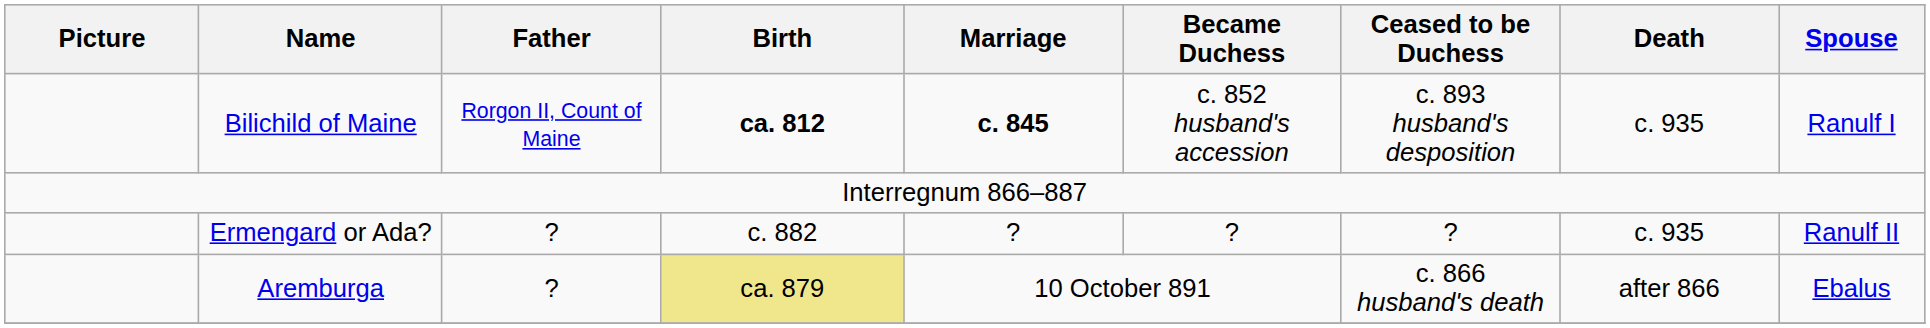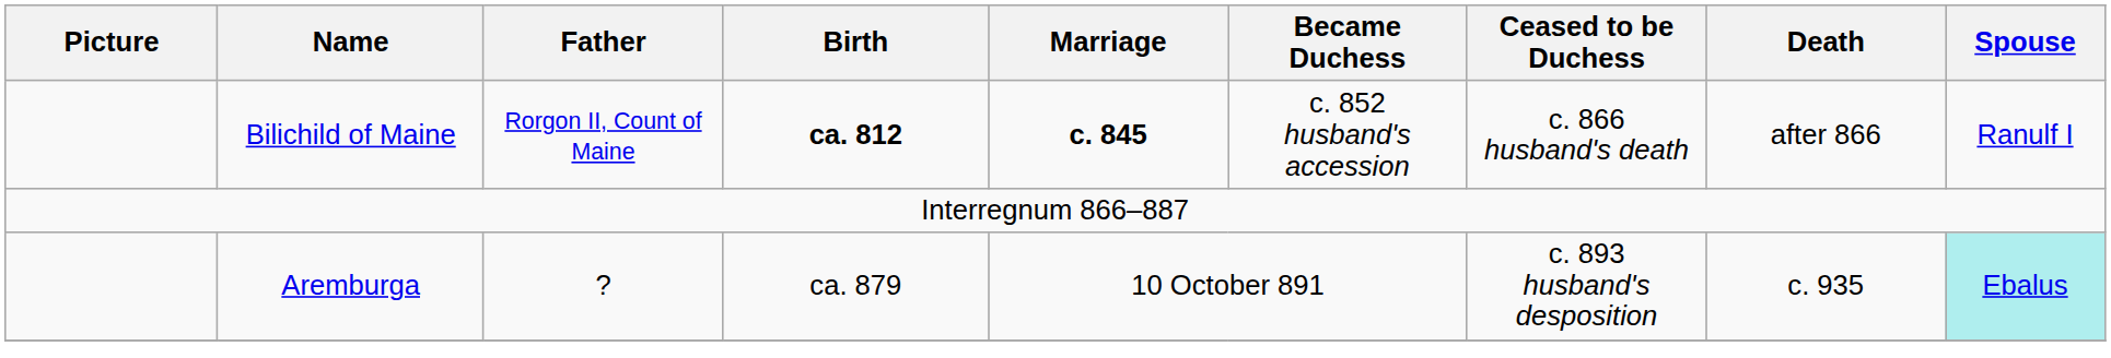 <table width=95% class="wikitable">
 <tr>
 <th width = "8%">Picture</th>
 <th width = "10%">Name</th>
 <th width = "9%">Father</th>
 <th width = "10%">Birth</th>
 <th width = "9%">Marriage</th>
 <th width = "9%">Became Duchess</th>
 <th width = "9%">Ceased to be Duchess</th>
 <th width = "9%">Death</th>
 <th width = "6%"><a href='#'>Spouse</a></th>
 </tr>
 <tr>
 <td align="center"></td>
 <td align="center"><a href='#'>Bilichild of Maine</a></td>
 <td align="center"><small><a href='#'>Rorgon II, Count of Maine</a></small></td>
 <td align="center"><strong>ca. 812</strong></td>
 <td align="center"><strong>c. 845</strong></td>
 <td align="center">c. 852 <br><em>husband's accession</em></td>
-<td align="center">c. 893<br><em>husband's desposition</em></td>
-<td align="center">c. 935</td>
+<td align="center">c. 866<br><em>husband's death</em></td>
+<td align="center">after 866</td>
 <td align="center"><a href='#'>Ranulf I</a></td>
 </tr>
 <tr>
 <td align="center" colspan="9">Interregnum 866–887</td>
 </tr>
 <tr>
 <td align="center"></td>
-<td align="center"><a href='#'>Ermengard</a> or Ada?</td>
-<td align="center">?</td>
-<td align="center">c. 882</td>
-<td align="center">?</td>
-<td align="center">?</td>
-<td align="center">?</td>
-<td align="center">c. 935</td>
-<td align="center"><a href='#'>Ranulf II</a></td>
-</tr>
-<tr>
-<td align="center"></td>
 <td align="center"><a href='#'>Aremburga</a></td>
 <td align="center">?</td>
-<td align="center" style="background: khaki;">ca. 879</td>
+<td align="center">ca. 879</td>
 <td align="center" colspan="2">10 October 891</td>
-<td align="center">c. 866<br><em>husband's death</em></td>
-<td align="center">after 866</td>
-<td align="center"><a href='#'>Ebalus</a></td>
+<td align="center">c. 893<br><em>husband's desposition</em></td>
+<td align="center">c. 935</td>
+<td align="center" style="background: paleturquoise;"><a href='#'>Ebalus</a></td>
 </tr>
 <tr>
 </tr>
 </table>
